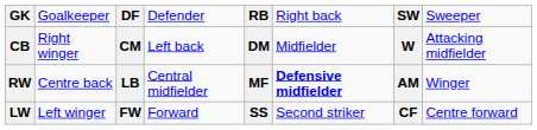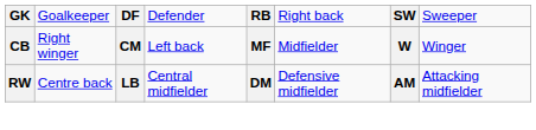 <table class="wikitable">
 <tr>
 <th>GK</th>
 <td><a href='#'>Goalkeeper</a></td>
 <th>DF</th>
 <td><a href='#'>Defender</a></td>
 <th>RB</th>
 <td><a href='#'>Right back</a></td>
 <th>SW</th>
 <td><a href='#'>Sweeper</a></td>
 </tr>
 <tr>
 <th>CB</th>
 <td><a href='#'>Right winger</a></td>
 <th>CM</th>
 <td><a href='#'>Left back</a></td>
-<th>DM</th>
+<th>MF</th>
 <td><a href='#'>Midfielder</a></td>
 <th>W</th>
-<td><a href='#'>Attacking midfielder</a></td>
+<td><a href='#'>Winger</a></td>
 </tr>
 <tr>
 <th>RW</th>
 <td><a href='#'>Centre back</a></td>
 <th>LB</th>
 <td><a href='#'>Central midfielder</a></td>
-<th>MF</th>
-<td><strong><a href='#'>Defensive midfielder</a></strong></td>
+<th>DM</th>
+<td><a href='#'>Defensive midfielder</a></td>
 <th>AM</th>
-<td><a href='#'>Winger</a></td>
-</tr>
-<tr>
-<th>LW</th>
-<td><a href='#'>Left winger</a></td>
-<th>FW</th>
-<td><a href='#'>Forward</a></td>
-<th>SS</th>
-<td><a href='#'>Second striker</a></td>
-<th>CF</th>
-<td><a href='#'>Centre forward</a></td>
+<td><a href='#'>Attacking midfielder</a></td>
 </tr>
 </table>
